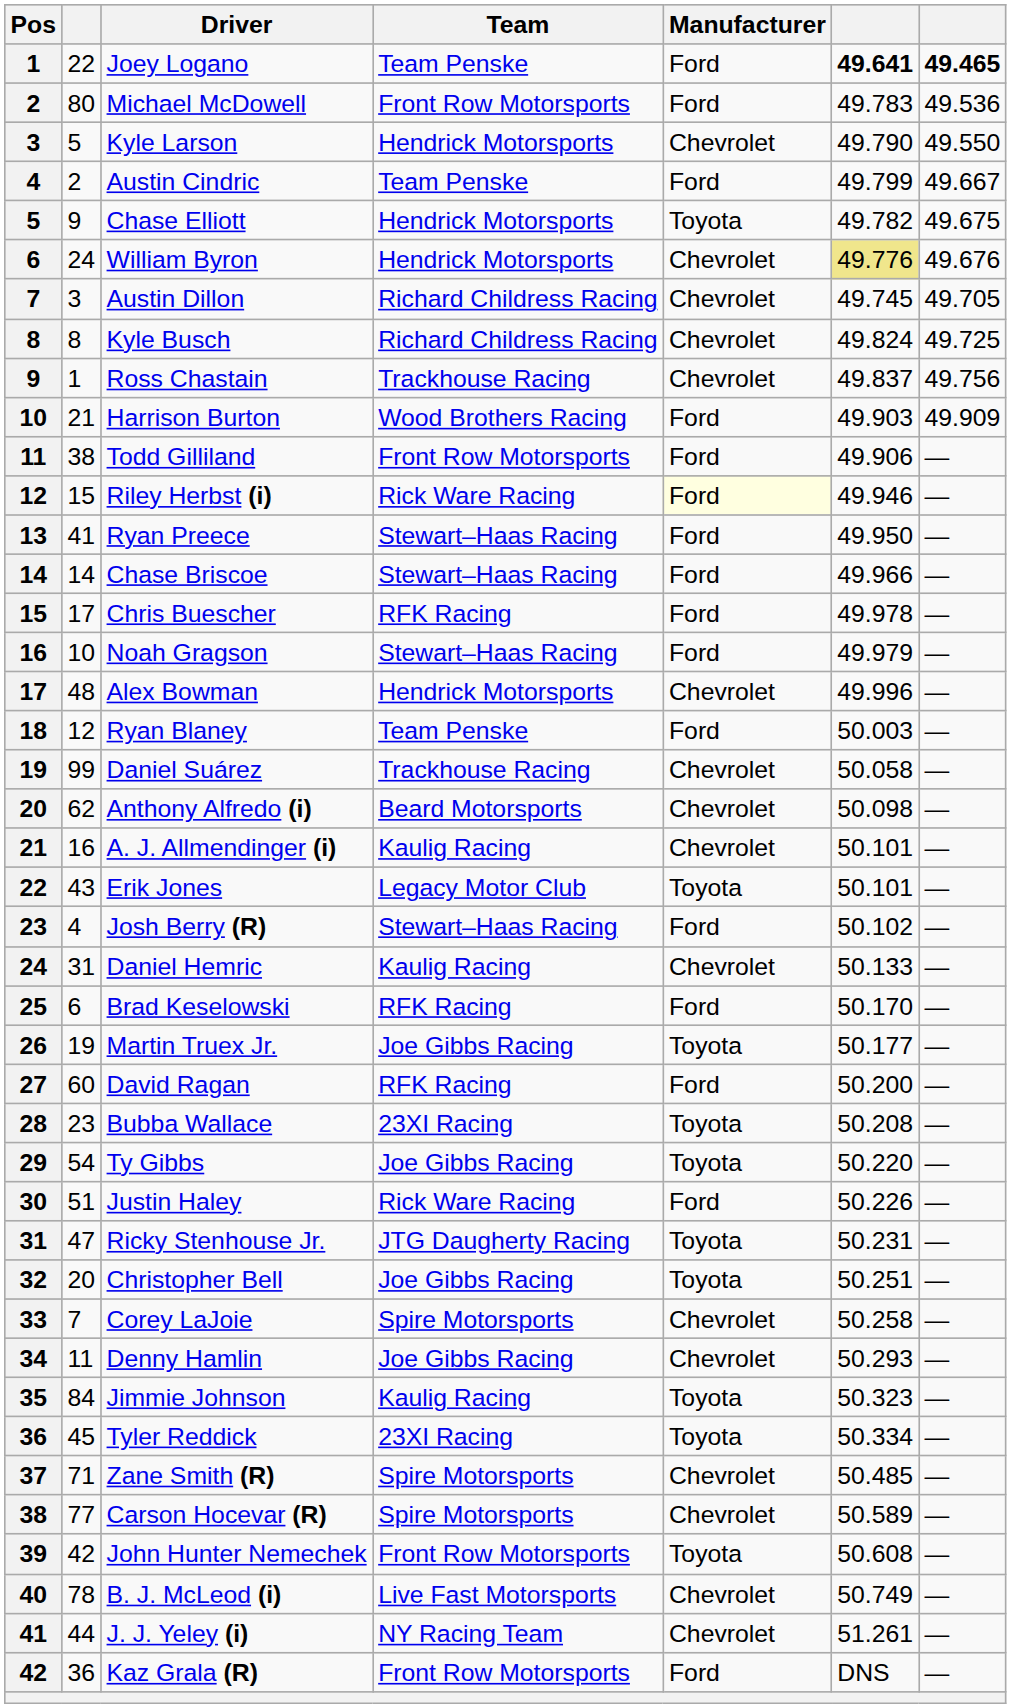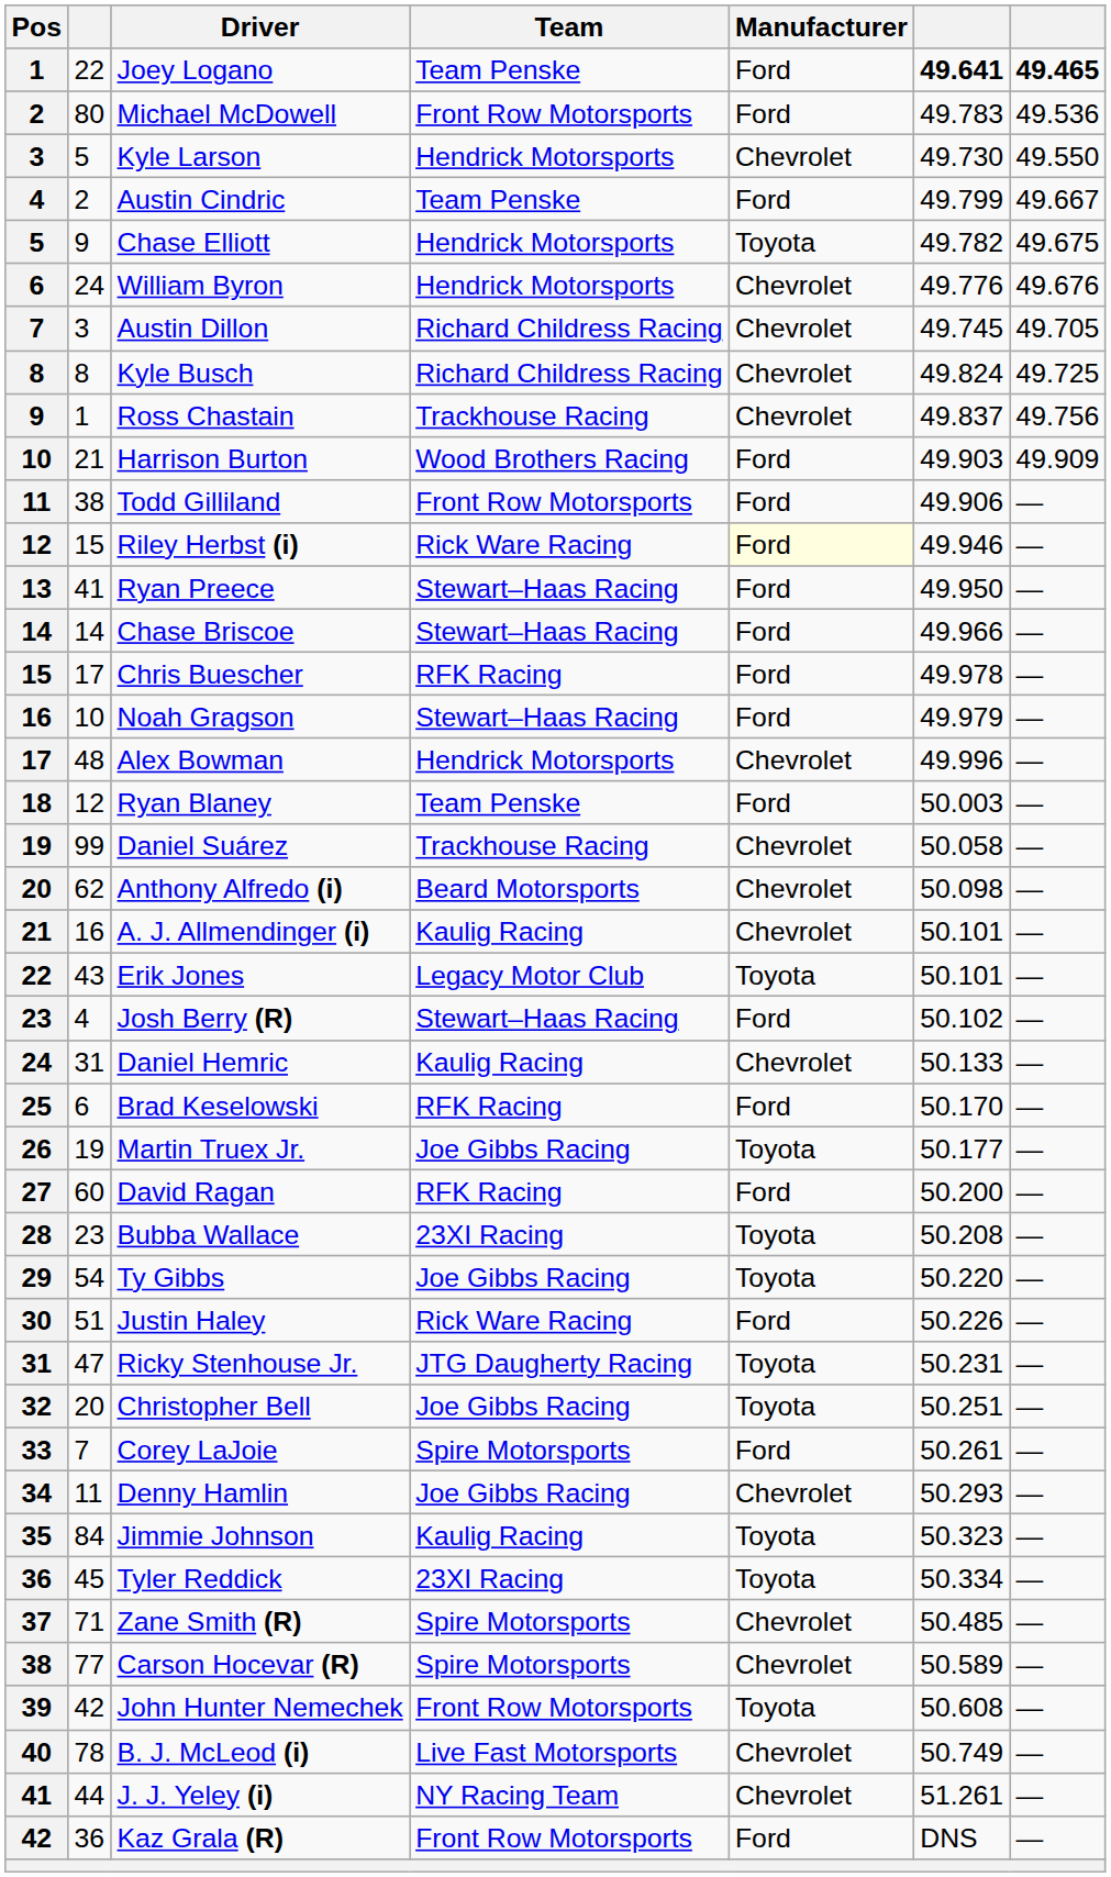 <table class="wikitable" style="font-size:95%">
 <tr>
 <th>Pos</th>
 <th></th>
 <th>Driver</th>
 <th>Team</th>
 <th>Manufacturer</th>
 <th></th>
 <th></th>
 </tr>
 <tr>
 <th>1</th>
 <td>22</td>
 <td><a href='#'>Joey Logano</a></td>
 <td><a href='#'>Team Penske</a></td>
 <td>Ford</td>
 <td><strong>49.641</strong></td>
 <td><strong>49.465</strong></td>
 </tr>
 <tr>
 <th>2</th>
 <td>80</td>
 <td><a href='#'>Michael McDowell</a></td>
 <td><a href='#'>Front Row Motorsports</a></td>
 <td>Ford</td>
 <td>49.783</td>
 <td>49.536</td>
 </tr>
 <tr>
 <th>3</th>
 <td>5</td>
 <td><a href='#'>Kyle Larson</a></td>
 <td><a href='#'>Hendrick Motorsports</a></td>
 <td>Chevrolet</td>
-<td>49.790</td>
+<td>49.730</td>
 <td>49.550</td>
 </tr>
 <tr>
 <th>4</th>
 <td>2</td>
 <td><a href='#'>Austin Cindric</a></td>
 <td><a href='#'>Team Penske</a></td>
 <td>Ford</td>
 <td>49.799</td>
 <td>49.667</td>
 </tr>
 <tr>
 <th>5</th>
 <td>9</td>
 <td><a href='#'>Chase Elliott</a></td>
 <td><a href='#'>Hendrick Motorsports</a></td>
 <td>Toyota</td>
 <td>49.782</td>
 <td>49.675</td>
 </tr>
 <tr>
 <th>6</th>
 <td>24</td>
 <td><a href='#'>William Byron</a></td>
 <td><a href='#'>Hendrick Motorsports</a></td>
 <td>Chevrolet</td>
-<td style="background: khaki;">49.776</td>
+<td>49.776</td>
 <td>49.676</td>
 </tr>
 <tr>
 <th>7</th>
 <td>3</td>
 <td><a href='#'>Austin Dillon</a></td>
 <td><a href='#'>Richard Childress Racing</a></td>
 <td>Chevrolet</td>
 <td>49.745</td>
 <td>49.705</td>
 </tr>
 <tr>
 <th>8</th>
 <td>8</td>
 <td><a href='#'>Kyle Busch</a></td>
 <td><a href='#'>Richard Childress Racing</a></td>
 <td>Chevrolet</td>
 <td>49.824</td>
 <td>49.725</td>
 </tr>
 <tr>
 <th>9</th>
 <td>1</td>
 <td><a href='#'>Ross Chastain</a></td>
 <td><a href='#'>Trackhouse Racing</a></td>
 <td>Chevrolet</td>
 <td>49.837</td>
 <td>49.756</td>
 </tr>
 <tr>
 <th>10</th>
 <td>21</td>
 <td><a href='#'>Harrison Burton</a></td>
 <td><a href='#'>Wood Brothers Racing</a></td>
 <td>Ford</td>
 <td>49.903</td>
 <td>49.909</td>
 </tr>
 <tr>
 <th>11</th>
 <td>38</td>
 <td><a href='#'>Todd Gilliland</a></td>
 <td><a href='#'>Front Row Motorsports</a></td>
 <td>Ford</td>
 <td>49.906</td>
 <td>—</td>
 </tr>
 <tr>
 <th>12</th>
 <td>15</td>
 <td><a href='#'>Riley Herbst</a> <strong>(i)</strong></td>
 <td><a href='#'>Rick Ware Racing</a></td>
 <td style="background: lightyellow;">Ford</td>
 <td>49.946</td>
 <td>—</td>
 </tr>
 <tr>
 <th>13</th>
 <td>41</td>
 <td><a href='#'>Ryan Preece</a></td>
 <td><a href='#'>Stewart–Haas Racing</a></td>
 <td>Ford</td>
 <td>49.950</td>
 <td>—</td>
 </tr>
 <tr>
 <th>14</th>
 <td>14</td>
 <td><a href='#'>Chase Briscoe</a></td>
 <td><a href='#'>Stewart–Haas Racing</a></td>
 <td>Ford</td>
 <td>49.966</td>
 <td>—</td>
 </tr>
 <tr>
 <th>15</th>
 <td>17</td>
 <td><a href='#'>Chris Buescher</a></td>
 <td><a href='#'>RFK Racing</a></td>
 <td>Ford</td>
 <td>49.978</td>
 <td>—</td>
 </tr>
 <tr>
 <th>16</th>
 <td>10</td>
 <td><a href='#'>Noah Gragson</a></td>
 <td><a href='#'>Stewart–Haas Racing</a></td>
 <td>Ford</td>
 <td>49.979</td>
 <td>—</td>
 </tr>
 <tr>
 <th>17</th>
 <td>48</td>
 <td><a href='#'>Alex Bowman</a></td>
 <td><a href='#'>Hendrick Motorsports</a></td>
 <td>Chevrolet</td>
 <td>49.996</td>
 <td>—</td>
 </tr>
 <tr>
 <th>18</th>
 <td>12</td>
 <td><a href='#'>Ryan Blaney</a></td>
 <td><a href='#'>Team Penske</a></td>
 <td>Ford</td>
 <td>50.003</td>
 <td>—</td>
 </tr>
 <tr>
 <th>19</th>
 <td>99</td>
 <td><a href='#'>Daniel Suárez</a></td>
 <td><a href='#'>Trackhouse Racing</a></td>
 <td>Chevrolet</td>
 <td>50.058</td>
 <td>—</td>
 </tr>
 <tr>
 <th>20</th>
 <td>62</td>
 <td><a href='#'>Anthony Alfredo</a> <strong>(i)</strong></td>
 <td><a href='#'>Beard Motorsports</a></td>
 <td>Chevrolet</td>
 <td>50.098</td>
 <td>—</td>
 </tr>
 <tr>
 <th>21</th>
 <td>16</td>
 <td><a href='#'>A. J. Allmendinger</a> <strong>(i)</strong></td>
 <td><a href='#'>Kaulig Racing</a></td>
 <td>Chevrolet</td>
 <td>50.101</td>
 <td>—</td>
 </tr>
 <tr>
 <th>22</th>
 <td>43</td>
 <td><a href='#'>Erik Jones</a></td>
 <td><a href='#'>Legacy Motor Club</a></td>
 <td>Toyota</td>
 <td>50.101</td>
 <td>—</td>
 </tr>
 <tr>
 <th>23</th>
 <td>4</td>
 <td><a href='#'>Josh Berry</a> <strong>(R)</strong></td>
 <td><a href='#'>Stewart–Haas Racing</a></td>
 <td>Ford</td>
 <td>50.102</td>
 <td>—</td>
 </tr>
 <tr>
 <th>24</th>
 <td>31</td>
 <td><a href='#'>Daniel Hemric</a></td>
 <td><a href='#'>Kaulig Racing</a></td>
 <td>Chevrolet</td>
 <td>50.133</td>
 <td>—</td>
 </tr>
 <tr>
 <th>25</th>
 <td>6</td>
 <td><a href='#'>Brad Keselowski</a></td>
 <td><a href='#'>RFK Racing</a></td>
 <td>Ford</td>
 <td>50.170</td>
 <td>—</td>
 </tr>
 <tr>
 <th>26</th>
 <td>19</td>
 <td><a href='#'>Martin Truex Jr.</a></td>
 <td><a href='#'>Joe Gibbs Racing</a></td>
 <td>Toyota</td>
 <td>50.177</td>
 <td>—</td>
 </tr>
 <tr>
 <th>27</th>
 <td>60</td>
 <td><a href='#'>David Ragan</a></td>
 <td><a href='#'>RFK Racing</a></td>
 <td>Ford</td>
 <td>50.200</td>
 <td>—</td>
 </tr>
 <tr>
 <th>28</th>
 <td>23</td>
 <td><a href='#'>Bubba Wallace</a></td>
 <td><a href='#'>23XI Racing</a></td>
 <td>Toyota</td>
 <td>50.208</td>
 <td>—</td>
 </tr>
 <tr>
 <th>29</th>
 <td>54</td>
 <td><a href='#'>Ty Gibbs</a></td>
 <td><a href='#'>Joe Gibbs Racing</a></td>
 <td>Toyota</td>
 <td>50.220</td>
 <td>—</td>
 </tr>
 <tr>
 <th>30</th>
 <td>51</td>
 <td><a href='#'>Justin Haley</a></td>
 <td><a href='#'>Rick Ware Racing</a></td>
 <td>Ford</td>
 <td>50.226</td>
 <td>—</td>
 </tr>
 <tr>
 <th>31</th>
 <td>47</td>
 <td><a href='#'>Ricky Stenhouse Jr.</a></td>
 <td><a href='#'>JTG Daugherty Racing</a></td>
 <td>Toyota</td>
 <td>50.231</td>
 <td>—</td>
 </tr>
 <tr>
 <th>32</th>
 <td>20</td>
 <td><a href='#'>Christopher Bell</a></td>
 <td><a href='#'>Joe Gibbs Racing</a></td>
 <td>Toyota</td>
 <td>50.251</td>
 <td>—</td>
 </tr>
 <tr>
 <th>33</th>
 <td>7</td>
 <td><a href='#'>Corey LaJoie</a></td>
 <td><a href='#'>Spire Motorsports</a></td>
-<td>Chevrolet</td>
-<td>50.258</td>
+<td>Ford</td>
+<td>50.261</td>
 <td>—</td>
 </tr>
 <tr>
 <th>34</th>
 <td>11</td>
 <td><a href='#'>Denny Hamlin</a></td>
 <td><a href='#'>Joe Gibbs Racing</a></td>
 <td>Chevrolet</td>
 <td>50.293</td>
 <td>—</td>
 </tr>
 <tr>
 <th>35</th>
 <td>84</td>
 <td><a href='#'>Jimmie Johnson</a></td>
 <td><a href='#'>Kaulig Racing</a></td>
 <td>Toyota</td>
 <td>50.323</td>
 <td>—</td>
 </tr>
 <tr>
 <th>36</th>
 <td>45</td>
 <td><a href='#'>Tyler Reddick</a></td>
 <td><a href='#'>23XI Racing</a></td>
 <td>Toyota</td>
 <td>50.334</td>
 <td>—</td>
 </tr>
 <tr>
 <th>37</th>
 <td>71</td>
 <td><a href='#'>Zane Smith</a> <strong>(R)</strong></td>
 <td><a href='#'>Spire Motorsports</a></td>
 <td>Chevrolet</td>
 <td>50.485</td>
 <td>—</td>
 </tr>
 <tr>
 <th>38</th>
 <td>77</td>
 <td><a href='#'>Carson Hocevar</a> <strong>(R)</strong></td>
 <td><a href='#'>Spire Motorsports</a></td>
 <td>Chevrolet</td>
 <td>50.589</td>
 <td>—</td>
 </tr>
 <tr>
 <th>39</th>
 <td>42</td>
 <td><a href='#'>John Hunter Nemechek</a></td>
 <td><a href='#'>Front Row Motorsports</a></td>
 <td>Toyota</td>
 <td>50.608</td>
 <td>—</td>
 </tr>
 <tr>
 <th>40</th>
 <td>78</td>
 <td><a href='#'>B. J. McLeod</a> <strong>(i)</strong></td>
 <td><a href='#'>Live Fast Motorsports</a></td>
 <td>Chevrolet</td>
 <td>50.749</td>
 <td>—</td>
 </tr>
 <tr>
 <th>41</th>
 <td>44</td>
 <td><a href='#'>J. J. Yeley</a> <strong>(i)</strong></td>
 <td><a href='#'>NY Racing Team</a></td>
 <td>Chevrolet</td>
 <td>51.261</td>
 <td>—</td>
 </tr>
 <tr>
 <th>42</th>
 <td>36</td>
 <td><a href='#'>Kaz Grala</a> <strong>(R)</strong></td>
 <td><a href='#'>Front Row Motorsports</a></td>
 <td>Ford</td>
 <td>DNS</td>
 <td>—</td>
 </tr>
 <tr>
 <th colspan="7"></th>
 </tr>
 </table>
